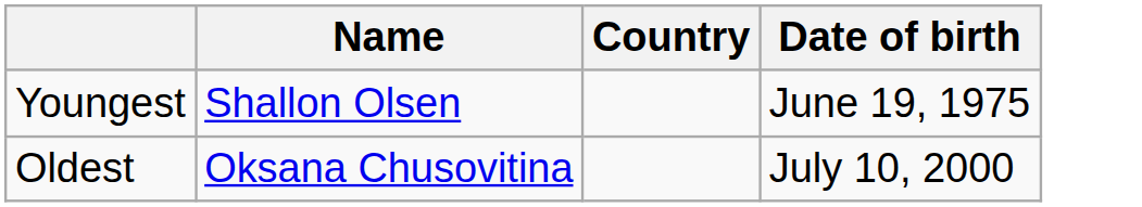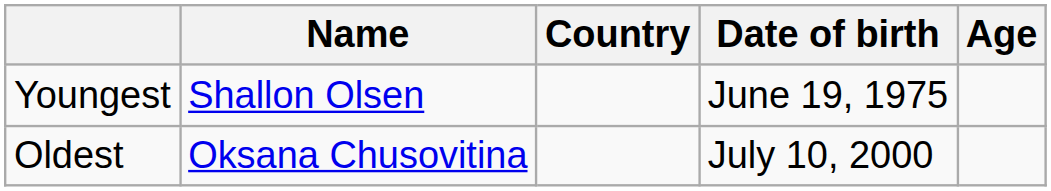 <table class="wikitable">
 <tr>
 <th></th>
 <th>Name</th>
 <th>Country</th>
 <th>Date of birth</th>
+<th>Age</th>
 </tr>
 <tr>
 <td>Youngest</td>
 <td><a href='#'>Shallon Olsen</a></td>
 <td></td>
 <td>June 19, 1975</td>
+<td></td>
 </tr>
 <tr>
 <td>Oldest</td>
 <td><a href='#'>Oksana Chusovitina</a></td>
 <td></td>
 <td>July 10, 2000</td>
+<td></td>
 </tr>
 </table>
